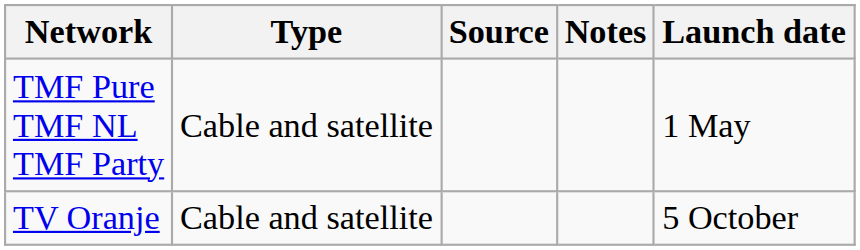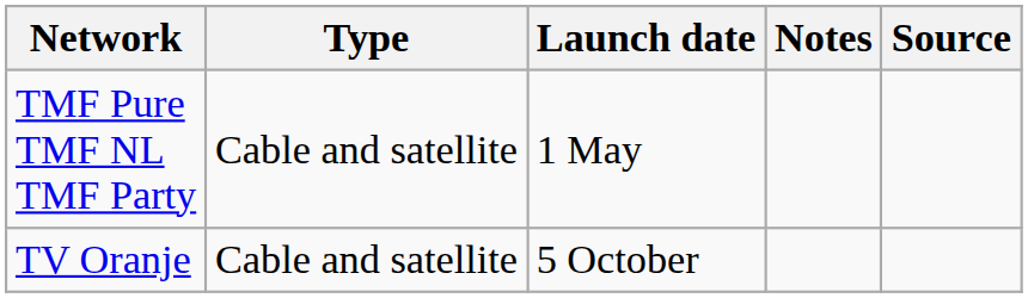 <table class="wikitable sortable">
 <tr>
 <th>Network</th>
 <th>Type</th>
+<th>Launch date</th>
+<th>Notes</th>
 <th>Source</th>
-<th>Notes</th>
-<th>Launch date</th>
 </tr>
 <tr>
 <td><a href='#'>TMF Pure</a><br><a href='#'>TMF NL</a><br><a href='#'>TMF Party</a></td>
 <td>Cable and satellite</td>
+<td>1 May</td>
 <td></td>
 <td></td>
-<td>1 May</td>
 </tr>
 <tr>
 <td><a href='#'>TV Oranje</a></td>
 <td>Cable and satellite</td>
+<td>5 October</td>
 <td></td>
 <td></td>
-<td>5 October</td>
 </tr>
 </table>
